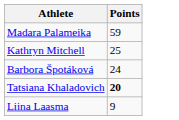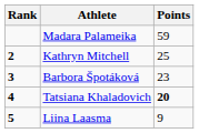 <table class="wikitable" style="border-collapse: collapse; font-size: 95%;">
 <tr>
+<th>Rank</th>
 <th>Athlete</th>
 <th>Points</th>
 </tr>
 <tr>
+<td></td>
 <td><a href='#'>Madara Palameika</a></td>
 <td>59</td>
 </tr>
 <tr>
+<td><strong>2</strong></td>
 <td><a href='#'>Kathryn Mitchell</a></td>
 <td>25</td>
 </tr>
 <tr>
+<td><strong>3</strong></td>
 <td><a href='#'>Barbora Špotáková</a></td>
-<td>24</td>
+<td>23</td>
 </tr>
 <tr>
+<td><strong>4</strong></td>
 <td><a href='#'>Tatsiana Khaladovich</a></td>
 <td><strong>20</strong></td>
 </tr>
 <tr>
+<td><strong>5</strong></td>
 <td><a href='#'>Liina Laasma</a></td>
 <td>9</td>
 </tr>
 </table>
